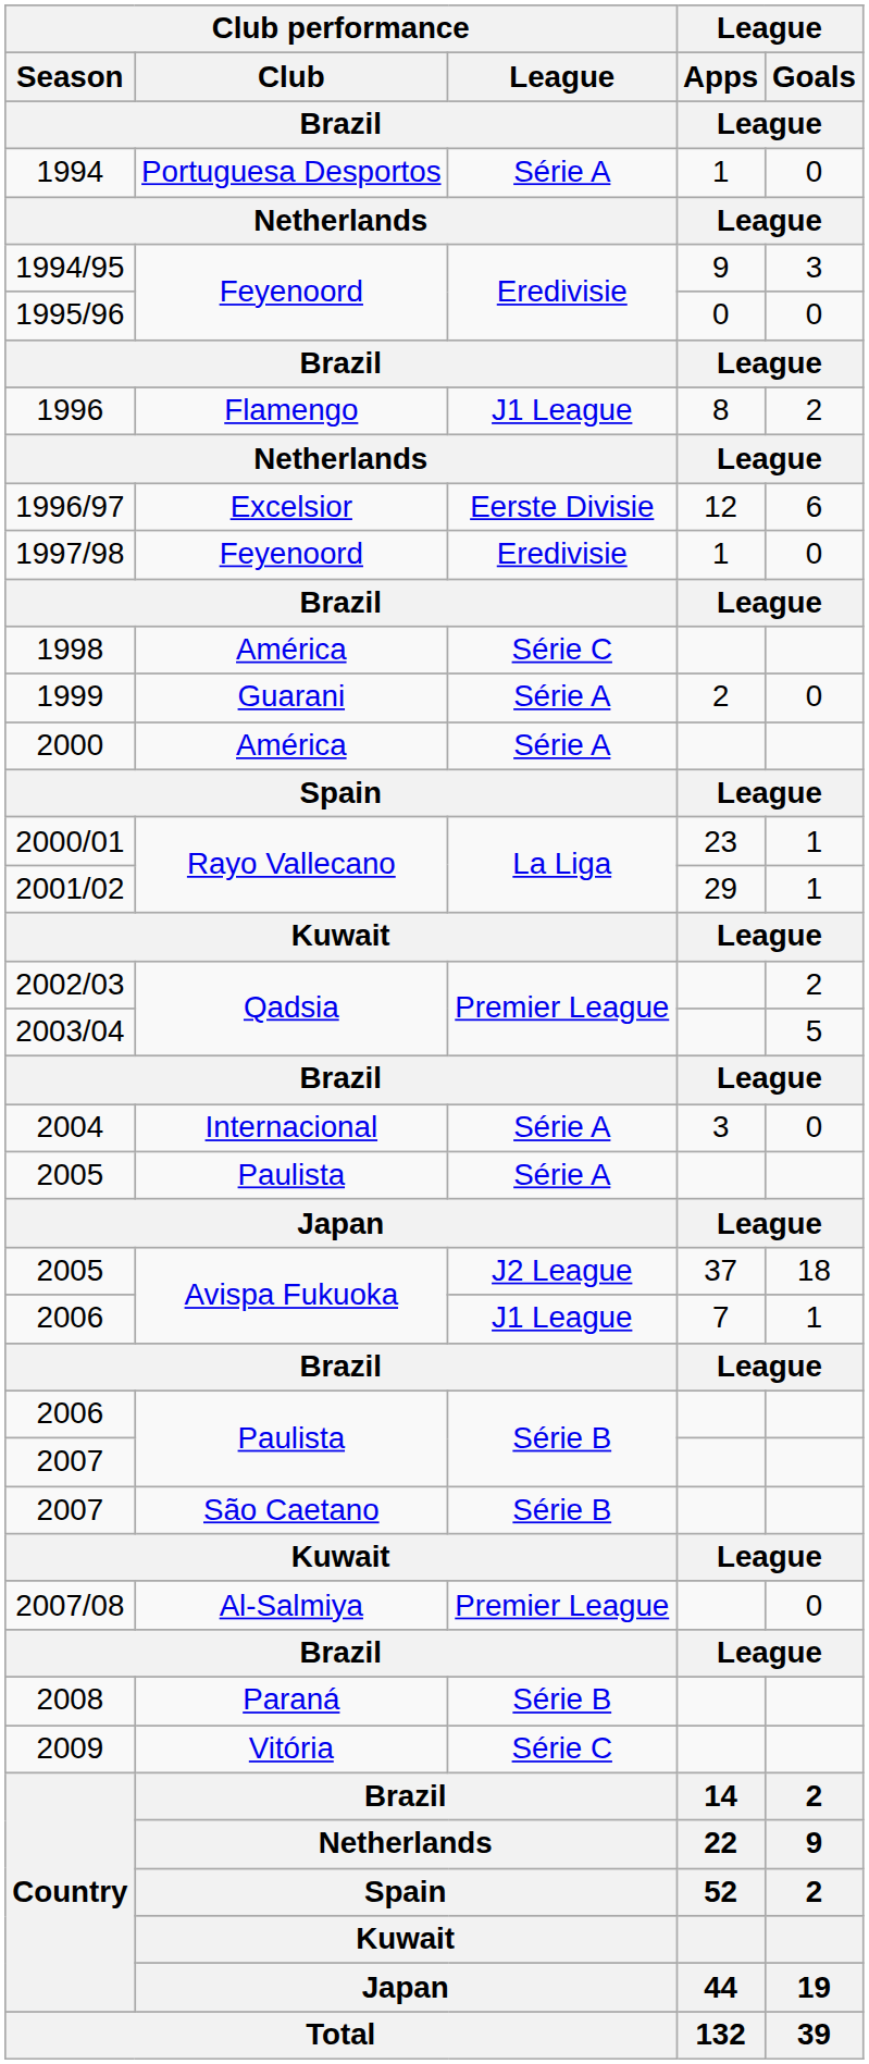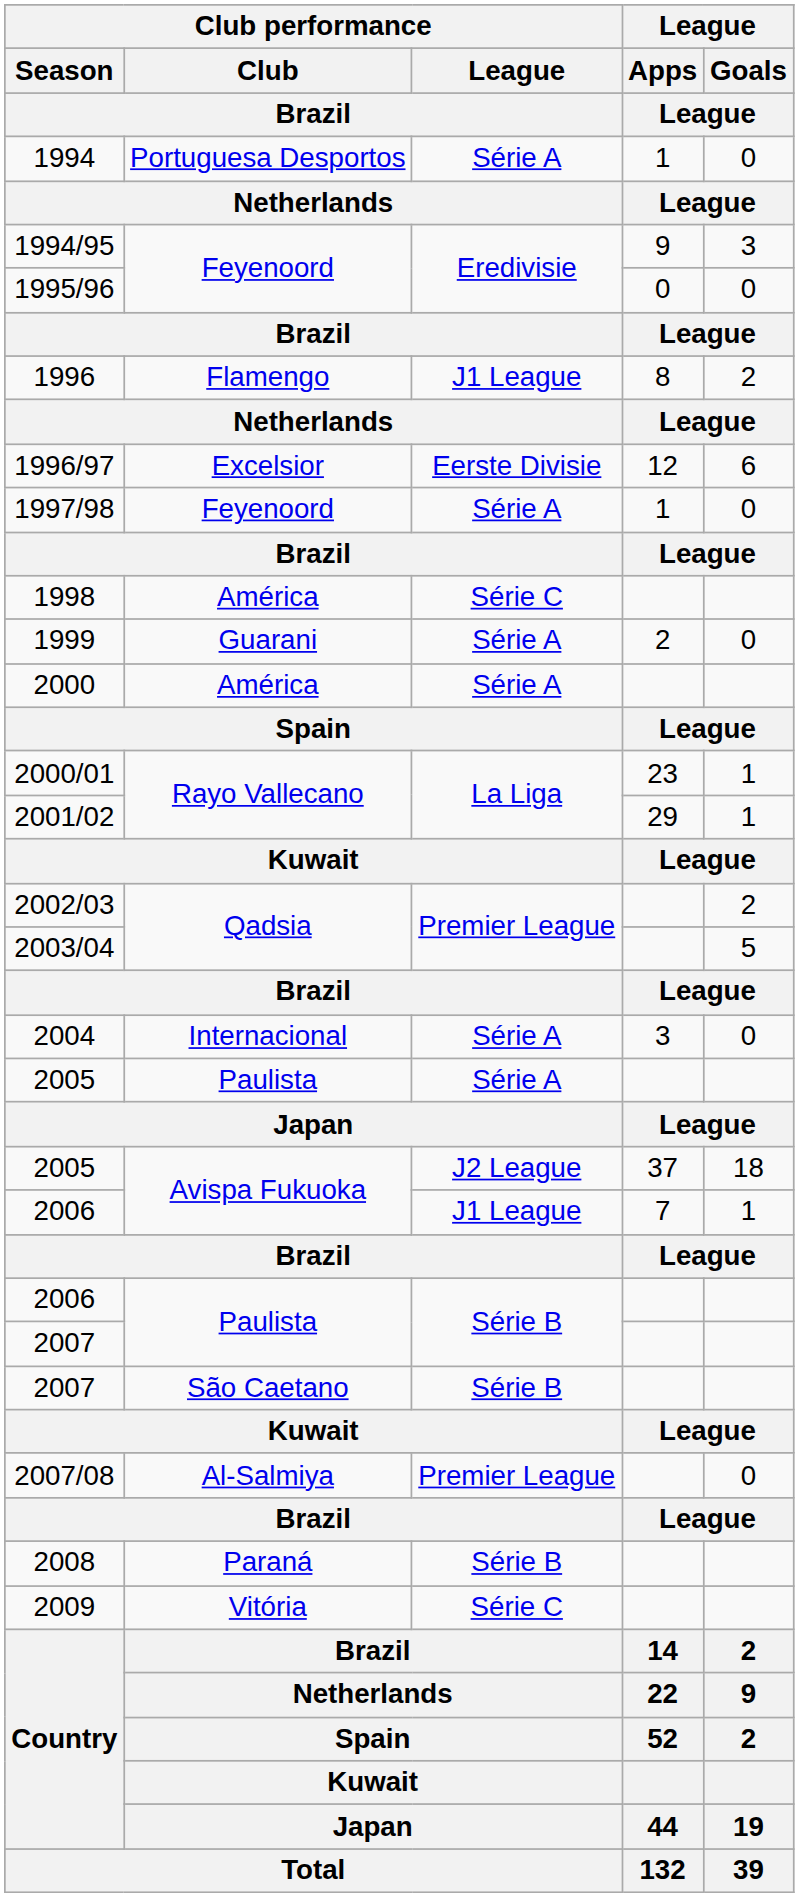 <table class="wikitable" style="text-align:center;">
 <tr>
 <th colspan=3>Club performance</th>
 <th colspan=2>League</th>
 </tr>
 <tr>
 <th>Season</th>
 <th>Club</th>
 <th>League</th>
 <th>Apps</th>
 <th>Goals</th>
 </tr>
 <tr>
 <th colspan=3>Brazil</th>
 <th colspan=2>League</th>
 </tr>
 <tr>
 <td>1994</td>
 <td><a href='#'>Portuguesa Desportos</a></td>
 <td><a href='#'>Série A</a></td>
 <td>1</td>
 <td>0</td>
 </tr>
 <tr>
 <th colspan=3>Netherlands</th>
 <th colspan=2>League</th>
 </tr>
 <tr>
 <td>1994/95</td>
 <td rowspan="2"><a href='#'>Feyenoord</a></td>
 <td rowspan="2"><a href='#'>Eredivisie</a></td>
 <td>9</td>
 <td>3</td>
 </tr>
 <tr>
 <td>1995/96</td>
 <td>0</td>
 <td>0</td>
 </tr>
 <tr>
 <th colspan=3>Brazil</th>
 <th colspan=2>League</th>
 </tr>
 <tr>
 <td>1996</td>
 <td><a href='#'>Flamengo</a></td>
 <td><a href='#'>J1 League</a></td>
 <td>8</td>
 <td>2</td>
 </tr>
 <tr>
 <th colspan=3>Netherlands</th>
 <th colspan=2>League</th>
 </tr>
 <tr>
 <td>1996/97</td>
 <td><a href='#'>Excelsior</a></td>
 <td><a href='#'>Eerste Divisie</a></td>
 <td>12</td>
 <td>6</td>
 </tr>
 <tr>
 <td>1997/98</td>
 <td><a href='#'>Feyenoord</a></td>
-<td><a href='#'>Eredivisie</a></td>
+<td><a href='#'>Série A</a></td>
 <td>1</td>
 <td>0</td>
 </tr>
 <tr>
 <th colspan=3>Brazil</th>
 <th colspan=2>League</th>
 </tr>
 <tr>
 <td>1998</td>
 <td><a href='#'>América</a></td>
 <td><a href='#'>Série C</a></td>
 <td></td>
 <td></td>
 </tr>
 <tr>
 <td>1999</td>
 <td><a href='#'>Guarani</a></td>
 <td><a href='#'>Série A</a></td>
 <td>2</td>
 <td>0</td>
 </tr>
 <tr>
 <td>2000</td>
 <td><a href='#'>América</a></td>
 <td><a href='#'>Série A</a></td>
 <td></td>
 <td></td>
 </tr>
 <tr>
 <th colspan=3>Spain</th>
 <th colspan=2>League</th>
 </tr>
 <tr>
 <td>2000/01</td>
 <td rowspan="2"><a href='#'>Rayo Vallecano</a></td>
 <td rowspan="2"><a href='#'>La Liga</a></td>
 <td>23</td>
 <td>1</td>
 </tr>
 <tr>
 <td>2001/02</td>
 <td>29</td>
 <td>1</td>
 </tr>
 <tr>
 <th colspan=3>Kuwait</th>
 <th colspan=2>League</th>
 </tr>
 <tr>
 <td>2002/03</td>
 <td rowspan="2"><a href='#'>Qadsia</a></td>
 <td rowspan="2"><a href='#'>Premier League</a></td>
 <td></td>
 <td>2</td>
 </tr>
 <tr>
 <td>2003/04</td>
 <td></td>
 <td>5</td>
 </tr>
 <tr>
 <th colspan=3>Brazil</th>
 <th colspan=2>League</th>
 </tr>
 <tr>
 <td>2004</td>
 <td><a href='#'>Internacional</a></td>
 <td><a href='#'>Série A</a></td>
 <td>3</td>
 <td>0</td>
 </tr>
 <tr>
 <td>2005</td>
 <td><a href='#'>Paulista</a></td>
 <td><a href='#'>Série A</a></td>
 <td></td>
 <td></td>
 </tr>
 <tr>
 <th colspan=3>Japan</th>
 <th colspan=2>League</th>
 </tr>
 <tr>
 <td>2005</td>
 <td rowspan="2"><a href='#'>Avispa Fukuoka</a></td>
 <td><a href='#'>J2 League</a></td>
 <td>37</td>
 <td>18</td>
 </tr>
 <tr>
 <td>2006</td>
 <td><a href='#'>J1 League</a></td>
 <td>7</td>
 <td>1</td>
 </tr>
 <tr>
 <th colspan=3>Brazil</th>
 <th colspan=2>League</th>
 </tr>
 <tr>
 <td>2006</td>
 <td rowspan="2"><a href='#'>Paulista</a></td>
 <td rowspan="2"><a href='#'>Série B</a></td>
 <td></td>
 <td></td>
 </tr>
 <tr>
 <td>2007</td>
 <td></td>
 <td></td>
 </tr>
 <tr>
 <td>2007</td>
 <td><a href='#'>São Caetano</a></td>
 <td><a href='#'>Série B</a></td>
 <td></td>
 <td></td>
 </tr>
 <tr>
 <th colspan=3>Kuwait</th>
 <th colspan=2>League</th>
 </tr>
 <tr>
 <td>2007/08</td>
 <td><a href='#'>Al-Salmiya</a></td>
 <td><a href='#'>Premier League</a></td>
 <td></td>
 <td>0</td>
 </tr>
 <tr>
 <th colspan=3>Brazil</th>
 <th colspan=2>League</th>
 </tr>
 <tr>
 <td>2008</td>
 <td><a href='#'>Paraná</a></td>
 <td><a href='#'>Série B</a></td>
 <td></td>
 <td></td>
 </tr>
 <tr>
 <td>2009</td>
 <td><a href='#'>Vitória</a></td>
 <td><a href='#'>Série C</a></td>
 <td></td>
 <td></td>
 </tr>
 <tr>
 <th rowspan=5>Country</th>
 <th colspan=2>Brazil</th>
 <th>14</th>
 <th>2</th>
 </tr>
 <tr>
 <th colspan=2>Netherlands</th>
 <th>22</th>
 <th>9</th>
 </tr>
 <tr>
 <th colspan=2>Spain</th>
 <th>52</th>
 <th>2</th>
 </tr>
 <tr>
 <th colspan=2>Kuwait</th>
 <th></th>
 <th></th>
 </tr>
 <tr>
 <th colspan=2>Japan</th>
 <th>44</th>
 <th>19</th>
 </tr>
 <tr>
 <th colspan=3>Total</th>
 <th>132</th>
 <th>39</th>
 </tr>
 </table>
